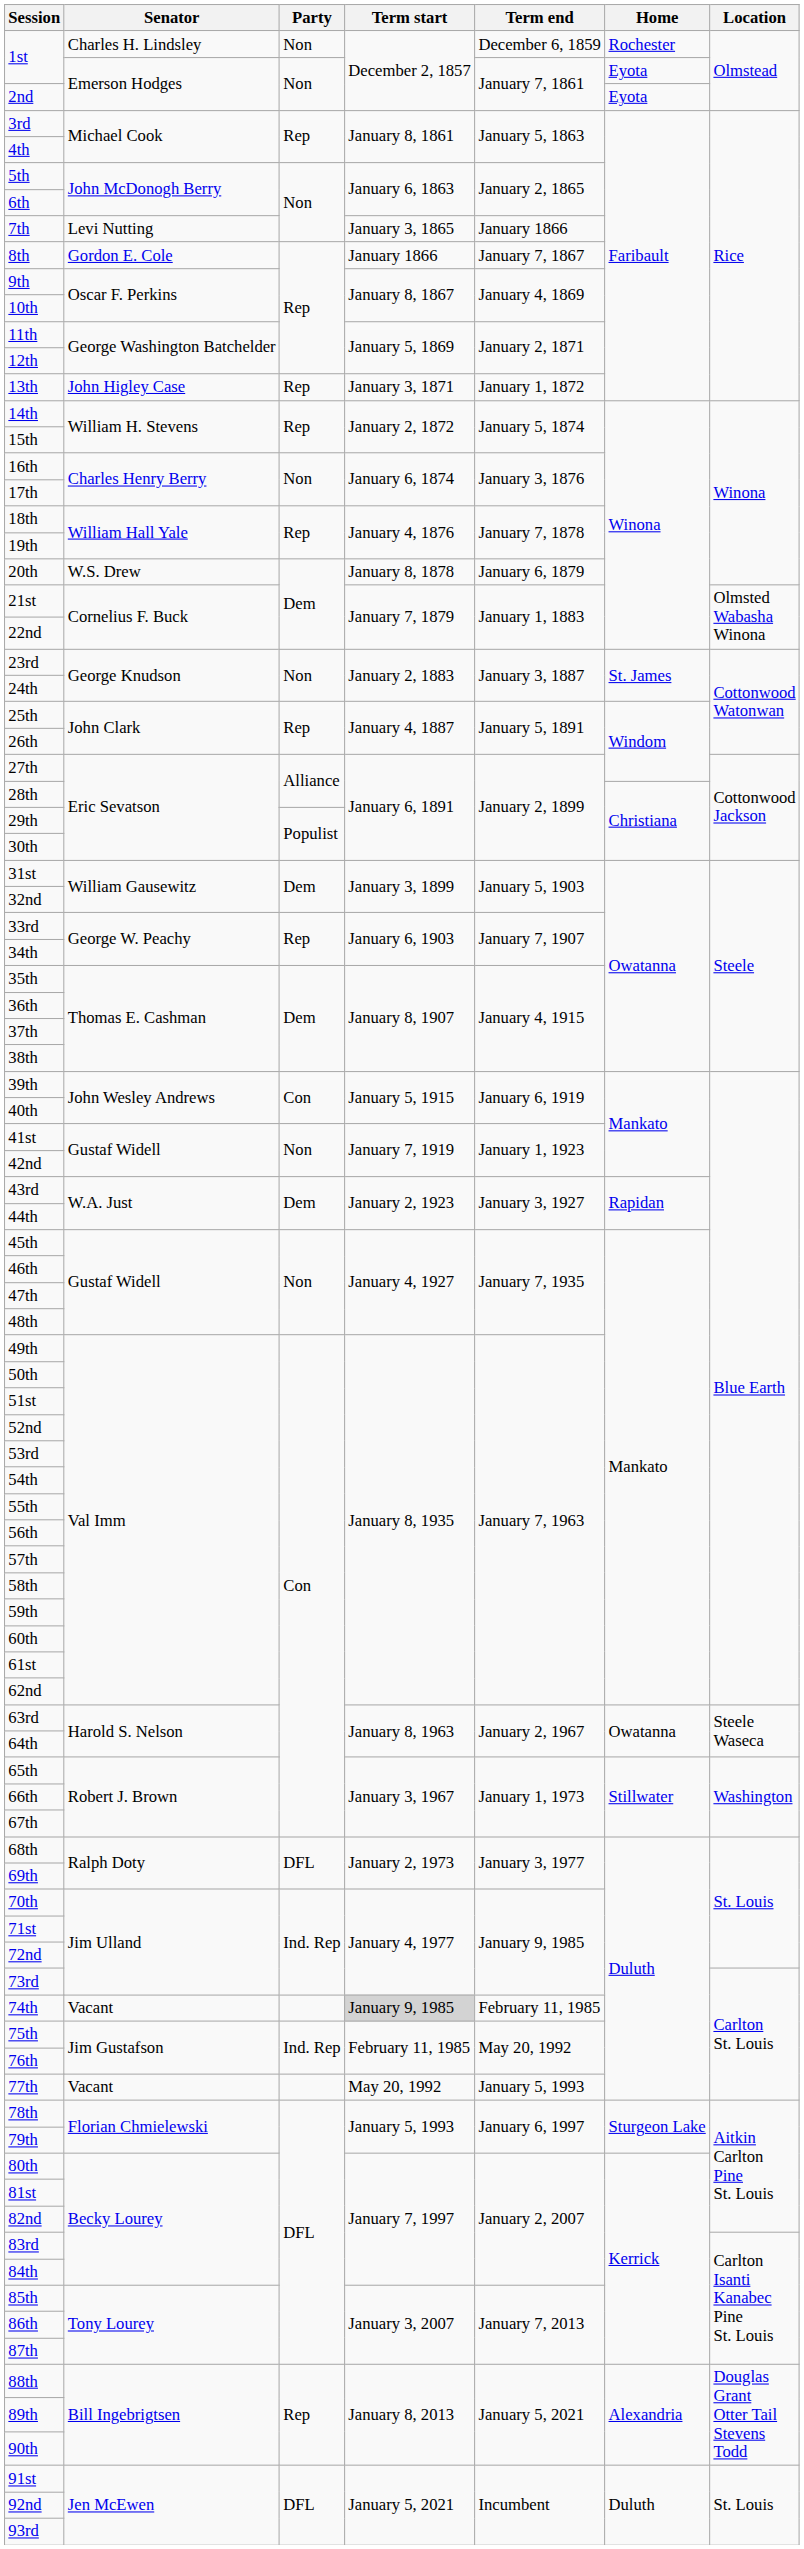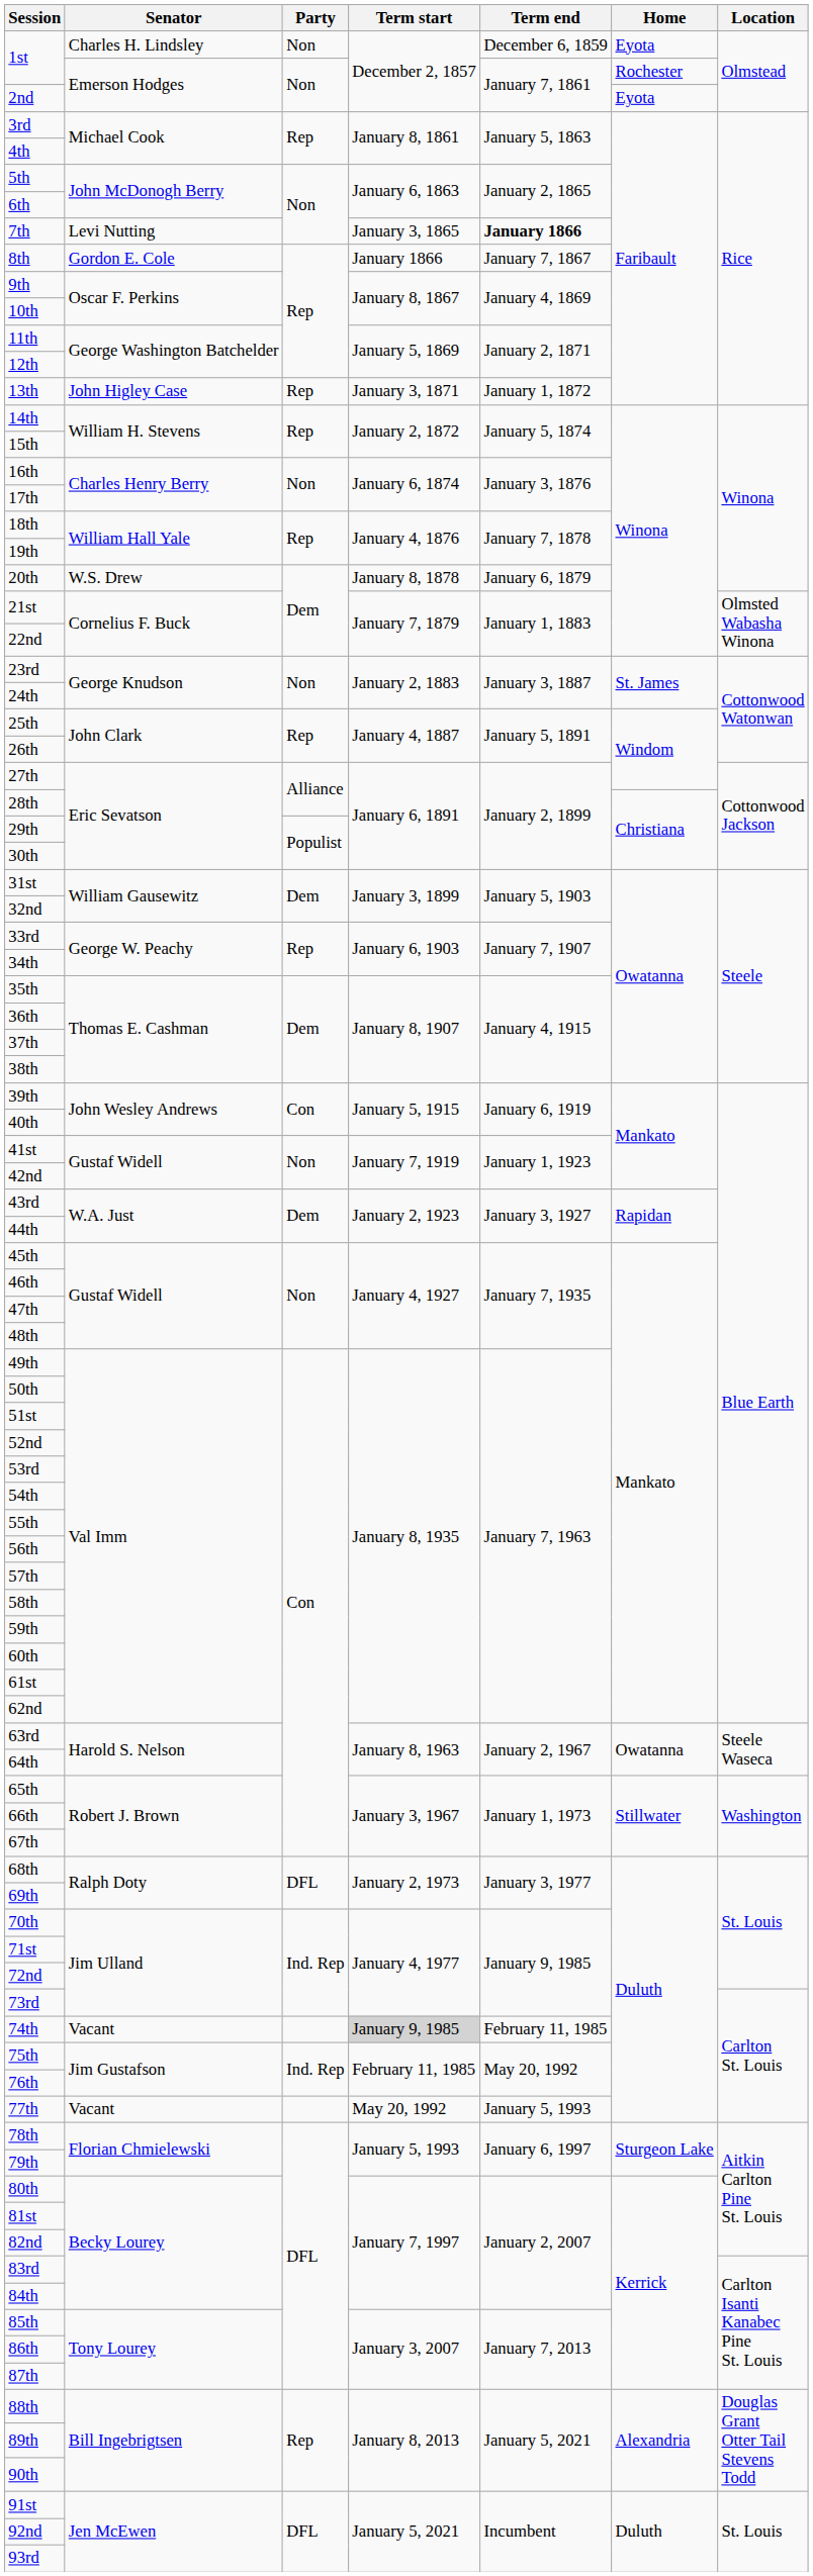 <table class="wikitable">
 <tr>
 <th>Session</th>
 <th>Senator</th>
 <th>Party</th>
 <th>Term start</th>
 <th>Term end</th>
 <th>Home</th>
 <th>Location</th>
 </tr>
 <tr>
 <td rowspan="2"><a href='#'>1st</a></td>
 <td>Charles H. Lindsley</td>
 <td>Non</td>
 <td rowspan="3">December 2, 1857</td>
 <td>December 6, 1859</td>
-<td><a href='#'>Rochester</a></td>
+<td><a href='#'>Eyota</a></td>
 <td rowspan="3"><a href='#'>Olmstead</a></td>
 </tr>
 <tr>
 <td rowspan="2">Emerson Hodges</td>
 <td rowspan="2" >Non</td>
 <td rowspan="2">January 7, 1861</td>
-<td><a href='#'>Eyota</a></td>
+<td><a href='#'>Rochester</a></td>
 </tr>
 <tr>
 <td><a href='#'>2nd</a></td>
 <td><a href='#'>Eyota</a></td>
 </tr>
 <tr>
 <td><a href='#'>3rd</a></td>
 <td rowspan="2">Michael Cook</td>
 <td rowspan="2" >Rep</td>
 <td rowspan="2">January 8, 1861</td>
 <td rowspan="2">January 5, 1863</td>
 <td rowspan="11"><a href='#'>Faribault</a></td>
 <td rowspan="11"><a href='#'>Rice</a></td>
 </tr>
 <tr>
 <td><a href='#'>4th</a></td>
 </tr>
 <tr>
 <td><a href='#'>5th</a></td>
 <td rowspan="2"> <a href='#'>John McDonogh Berry</a></td>
 <td rowspan="3" >Non</td>
 <td rowspan="2">January 6, 1863</td>
 <td rowspan="2">January 2, 1865</td>
 </tr>
 <tr>
 <td><a href='#'>6th</a></td>
 </tr>
 <tr>
 <td><a href='#'>7th</a></td>
 <td>Levi Nutting</td>
 <td>January 3, 1865</td>
-<td>January 1866</td>
+<td><strong>January 1866</strong></td>
 </tr>
 <tr>
 <td><a href='#'>8th</a></td>
 <td> <a href='#'>Gordon E. Cole</a></td>
 <td rowspan="5" >Rep</td>
 <td>January 1866</td>
 <td>January 7, 1867</td>
 </tr>
 <tr>
 <td><a href='#'>9th</a></td>
 <td rowspan="2">Oscar F. Perkins</td>
 <td rowspan="2">January 8, 1867</td>
 <td rowspan="2">January 4, 1869</td>
 </tr>
 <tr>
 <td><a href='#'>10th</a></td>
 </tr>
 <tr>
 <td><a href='#'>11th</a></td>
 <td rowspan="2">George Washington Batchelder</td>
 <td rowspan="2">January 5, 1869</td>
 <td rowspan="2">January 2, 1871</td>
 </tr>
 <tr>
 <td><a href='#'>12th</a></td>
 </tr>
 <tr>
 <td><a href='#'>13th</a></td>
 <td><a href='#'>John Higley Case</a></td>
 <td>Rep</td>
 <td>January 3, 1871</td>
 <td>January 1, 1872</td>
 </tr>
 <tr>
 <td><a href='#'>14th</a></td>
 <td rowspan="2">William H. Stevens</td>
 <td rowspan="2" >Rep</td>
 <td rowspan="2">January 2, 1872</td>
 <td rowspan="2">January 5, 1874</td>
 <td rowspan="9"><a href='#'>Winona</a></td>
 <td rowspan="7"><a href='#'>Winona</a></td>
 </tr>
 <tr>
 <td>15th</td>
 </tr>
 <tr>
 <td>16th</td>
 <td rowspan="2"> <a href='#'>Charles Henry Berry</a></td>
 <td rowspan="2" >Non</td>
 <td rowspan="2">January 6, 1874</td>
 <td rowspan="2">January 3, 1876</td>
 </tr>
 <tr>
 <td>17th</td>
 </tr>
 <tr>
 <td>18th</td>
 <td rowspan="2"> <a href='#'>William Hall Yale</a></td>
 <td rowspan="2" >Rep</td>
 <td rowspan="2">January 4, 1876</td>
 <td rowspan="2">January 7, 1878</td>
 </tr>
 <tr>
 <td>19th</td>
 </tr>
 <tr>
 <td>20th</td>
 <td>W.S. Drew</td>
 <td rowspan="3" >Dem</td>
 <td>January 8, 1878</td>
 <td>January 6, 1879</td>
 </tr>
 <tr>
 <td>21st</td>
 <td rowspan="2">Cornelius F. Buck</td>
 <td rowspan="2">January 7, 1879</td>
 <td rowspan="2">January 1, 1883</td>
 <td rowspan="2">Olmsted<br><a href='#'>Wabasha</a><br>Winona</td>
 </tr>
 <tr>
 <td>22nd</td>
 </tr>
 <tr>
 <td>23rd</td>
 <td rowspan="2">George Knudson</td>
 <td rowspan="2" >Non</td>
 <td rowspan="2">January 2, 1883</td>
 <td rowspan="2">January 3, 1887</td>
 <td rowspan="2"><a href='#'>St. James</a></td>
 <td rowspan="4"><a href='#'>Cottonwood</a><br><a href='#'>Watonwan</a></td>
 </tr>
 <tr>
 <td>24th</td>
 </tr>
 <tr>
 <td>25th</td>
 <td rowspan="2">John Clark</td>
 <td rowspan="2" >Rep</td>
 <td rowspan="2">January 4, 1887</td>
 <td rowspan="2">January 5, 1891</td>
 <td rowspan="3"><a href='#'>Windom</a></td>
 </tr>
 <tr>
 <td>26th</td>
 </tr>
 <tr>
 <td>27th</td>
 <td rowspan="4">Eric Sevatson</td>
 <td rowspan="2" >Alliance</td>
 <td rowspan="4">January 6, 1891</td>
 <td rowspan="4">January 2, 1899</td>
 <td rowspan="4">Cottonwood<br><a href='#'>Jackson</a></td>
 </tr>
 <tr>
 <td>28th</td>
 <td rowspan="3"><a href='#'>Christiana</a></td>
 </tr>
 <tr>
 <td>29th</td>
 <td rowspan="2" >Populist</td>
 </tr>
 <tr>
 <td>30th</td>
 </tr>
 <tr>
 <td>31st</td>
 <td rowspan="2">William Gausewitz</td>
 <td rowspan="2" >Dem</td>
 <td rowspan="2">January 3, 1899</td>
 <td rowspan="2">January 5, 1903</td>
 <td rowspan="8"><a href='#'>Owatanna</a></td>
 <td rowspan="8"><a href='#'>Steele</a></td>
 </tr>
 <tr>
 <td>32nd</td>
 </tr>
 <tr>
 <td>33rd</td>
 <td rowspan="2">George W. Peachy</td>
 <td rowspan="2" >Rep</td>
 <td rowspan="2">January 6, 1903</td>
 <td rowspan="2">January 7, 1907</td>
 </tr>
 <tr>
 <td>34th</td>
 </tr>
 <tr>
 <td>35th</td>
 <td rowspan="4">Thomas E. Cashman</td>
 <td rowspan="4" >Dem</td>
 <td rowspan="4">January 8, 1907</td>
 <td rowspan="4">January 4, 1915</td>
 </tr>
 <tr>
 <td>36th</td>
 </tr>
 <tr>
 <td>37th</td>
 </tr>
 <tr>
 <td>38th</td>
 </tr>
 <tr>
 <td>39th</td>
 <td rowspan="2">John Wesley Andrews</td>
 <td rowspan="2" >Con</td>
 <td rowspan="2">January 5, 1915</td>
 <td rowspan="2">January 6, 1919</td>
 <td rowspan="4"><a href='#'>Mankato</a></td>
 <td rowspan="24"><a href='#'>Blue Earth</a></td>
 </tr>
 <tr>
 <td>40th</td>
 </tr>
 <tr>
 <td>41st</td>
 <td rowspan="2">Gustaf Widell</td>
 <td rowspan="2" >Non</td>
 <td rowspan="2">January 7, 1919</td>
 <td rowspan="2">January 1, 1923</td>
 </tr>
 <tr>
 <td>42nd</td>
 </tr>
 <tr>
 <td>43rd</td>
 <td rowspan="2">W.A. Just</td>
 <td rowspan="2" >Dem</td>
 <td rowspan="2">January 2, 1923</td>
 <td rowspan="2">January 3, 1927</td>
 <td rowspan="2"><a href='#'>Rapidan</a></td>
 </tr>
 <tr>
 <td>44th</td>
 </tr>
 <tr>
 <td>45th</td>
 <td rowspan="4">Gustaf Widell</td>
 <td rowspan="4" >Non</td>
 <td rowspan="4">January 4, 1927</td>
 <td rowspan="4">January 7, 1935</td>
 <td rowspan="18">Mankato</td>
 </tr>
 <tr>
 <td>46th</td>
 </tr>
 <tr>
 <td>47th</td>
 </tr>
 <tr>
 <td>48th</td>
 </tr>
 <tr>
 <td>49th</td>
 <td rowspan="14">Val Imm</td>
 <td rowspan="19" >Con</td>
 <td rowspan="14">January 8, 1935</td>
 <td rowspan="14">January 7, 1963</td>
 </tr>
 <tr>
 <td>50th</td>
 </tr>
 <tr>
 <td>51st</td>
 </tr>
 <tr>
 <td>52nd</td>
 </tr>
 <tr>
 <td>53rd</td>
 </tr>
 <tr>
 <td>54th</td>
 </tr>
 <tr>
 <td>55th</td>
 </tr>
 <tr>
 <td>56th</td>
 </tr>
 <tr>
 <td>57th</td>
 </tr>
 <tr>
 <td>58th</td>
 </tr>
 <tr>
 <td>59th</td>
 </tr>
 <tr>
 <td>60th</td>
 </tr>
 <tr>
 <td>61st</td>
 </tr>
 <tr>
 <td>62nd</td>
 </tr>
 <tr>
 <td>63rd</td>
 <td rowspan="2">Harold S. Nelson</td>
 <td rowspan="2">January 8, 1963</td>
 <td rowspan="2">January 2, 1967</td>
 <td rowspan="2">Owatanna</td>
 <td rowspan="2">Steele<br>Waseca</td>
 </tr>
 <tr>
 <td>64th</td>
 </tr>
 <tr>
 <td>65th</td>
 <td rowspan="3">Robert J. Brown</td>
 <td rowspan="3">January 3, 1967</td>
 <td rowspan="3">January 1, 1973</td>
 <td rowspan="3"><a href='#'>Stillwater</a></td>
 <td rowspan="3"><a href='#'>Washington</a></td>
 </tr>
 <tr>
 <td>66th</td>
 </tr>
 <tr>
 <td>67th</td>
 </tr>
 <tr>
 <td>68th</td>
 <td rowspan="2">Ralph Doty</td>
 <td rowspan="2" >DFL</td>
 <td rowspan="2">January 2, 1973</td>
 <td rowspan="2">January 3, 1977</td>
 <td rowspan="12"><a href='#'>Duluth</a></td>
 <td rowspan="5"><a href='#'>St. Louis</a></td>
 </tr>
 <tr>
 <td><a href='#'>69th</a></td>
 </tr>
 <tr>
 <td><a href='#'>70th</a></td>
 <td rowspan="5">Jim Ulland</td>
 <td rowspan="5" >Ind. Rep</td>
 <td rowspan="5">January 4, 1977</td>
 <td rowspan="5">January 9, 1985</td>
 </tr>
 <tr>
 <td><a href='#'>71st</a></td>
 </tr>
 <tr>
 <td><a href='#'>72nd</a></td>
 </tr>
 <tr>
 <td><a href='#'>73rd</a></td>
 <td rowspan="7"><a href='#'>Carlton</a><br>St. Louis</td>
 </tr>
 <tr>
 <td rowspan="2"><a href='#'>74th</a></td>
 </tr>
 <tr>
 <td>Vacant</td>
 <td></td>
 <td style="background: lightgrey;">January 9, 1985</td>
 <td>February 11, 1985</td>
 </tr>
 <tr>
 <td><a href='#'>75th</a></td>
 <td rowspan="3">Jim Gustafson</td>
 <td rowspan="3" >Ind. Rep</td>
 <td rowspan="3">February 11, 1985</td>
 <td rowspan="3">May 20, 1992</td>
 </tr>
 <tr>
 <td><a href='#'>76th</a></td>
 </tr>
 <tr>
 <td rowspan="2"><a href='#'>77th</a></td>
 </tr>
 <tr>
 <td>Vacant</td>
 <td></td>
 <td>May 20, 1992</td>
 <td>January 5, 1993</td>
 </tr>
 <tr>
 <td><a href='#'>78th</a></td>
 <td rowspan="2"><a href='#'>Florian Chmielewski</a></td>
 <td rowspan="10" >DFL</td>
 <td rowspan="2">January 5, 1993</td>
 <td rowspan="2">January 6, 1997</td>
 <td rowspan="2"><a href='#'>Sturgeon Lake</a></td>
 <td rowspan="5"><a href='#'>Aitkin</a><br>Carlton<br><a href='#'>Pine</a><br>St. Louis</td>
 </tr>
 <tr>
 <td><a href='#'>79th</a></td>
 </tr>
 <tr>
 <td><a href='#'>80th</a></td>
 <td rowspan="5"> <a href='#'>Becky Lourey</a></td>
 <td rowspan="5">January 7, 1997</td>
 <td rowspan="5">January 2, 2007</td>
 <td rowspan="8"><a href='#'>Kerrick</a></td>
 </tr>
 <tr>
 <td><a href='#'>81st</a></td>
 </tr>
 <tr>
 <td><a href='#'>82nd</a></td>
 </tr>
 <tr>
 <td><a href='#'>83rd</a></td>
 <td rowspan="5">Carlton<br><a href='#'>Isanti</a><br><a href='#'>Kanabec</a><br>Pine<br>St. Louis</td>
 </tr>
 <tr>
 <td><a href='#'>84th</a></td>
 </tr>
 <tr>
 <td><a href='#'>85th</a></td>
 <td rowspan="3"> <a href='#'>Tony Lourey</a></td>
 <td rowspan="3">January 3, 2007</td>
 <td rowspan="3">January 7, 2013</td>
 </tr>
 <tr>
 <td><a href='#'>86th</a></td>
 </tr>
 <tr>
 <td><a href='#'>87th</a></td>
 </tr>
 <tr>
 <td><a href='#'>88th</a></td>
 <td rowspan="3"><a href='#'>Bill Ingebrigtsen</a></td>
 <td rowspan="3" >Rep</td>
 <td rowspan="3">January 8, 2013</td>
 <td rowspan="3">January 5, 2021</td>
 <td rowspan="3"><a href='#'>Alexandria</a></td>
 <td rowspan="3"><a href='#'>Douglas</a><br><a href='#'>Grant</a><br><a href='#'>Otter Tail</a><br><a href='#'>Stevens</a><br><a href='#'>Todd</a></td>
 </tr>
 <tr>
 <td><a href='#'>89th</a></td>
 </tr>
 <tr>
 <td><a href='#'>90th</a></td>
 </tr>
 <tr>
 <td><a href='#'>91st</a></td>
 <td rowspan="3"> <a href='#'>Jen McEwen</a></td>
 <td rowspan="3" >DFL</td>
 <td rowspan="3">January 5, 2021</td>
 <td rowspan="3">Incumbent</td>
 <td rowspan="3">Duluth</td>
 <td rowspan="3">St. Louis</td>
 </tr>
 <tr>
 <td><a href='#'>92nd</a></td>
 </tr>
 <tr>
 <td><a href='#'>93rd</a></td>
 </tr>
 </table>
